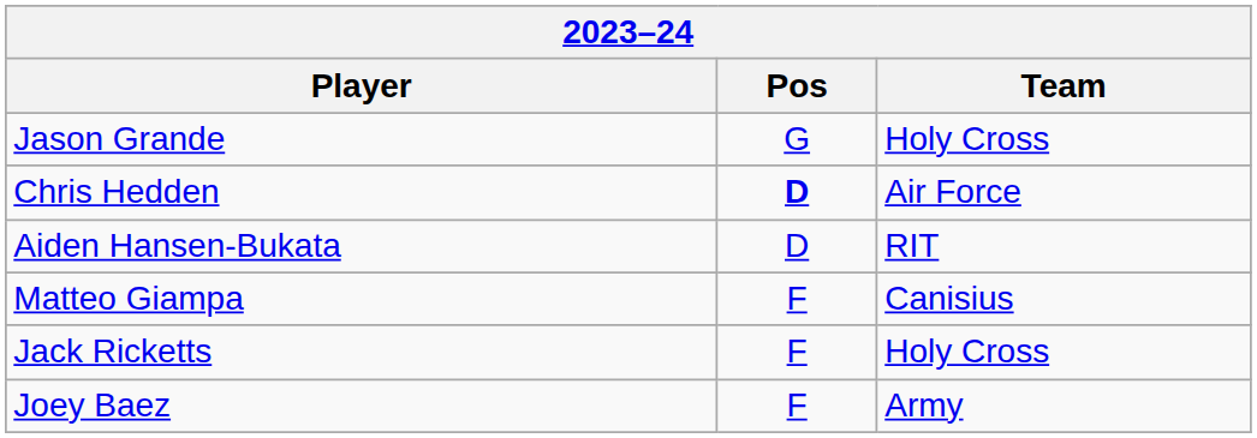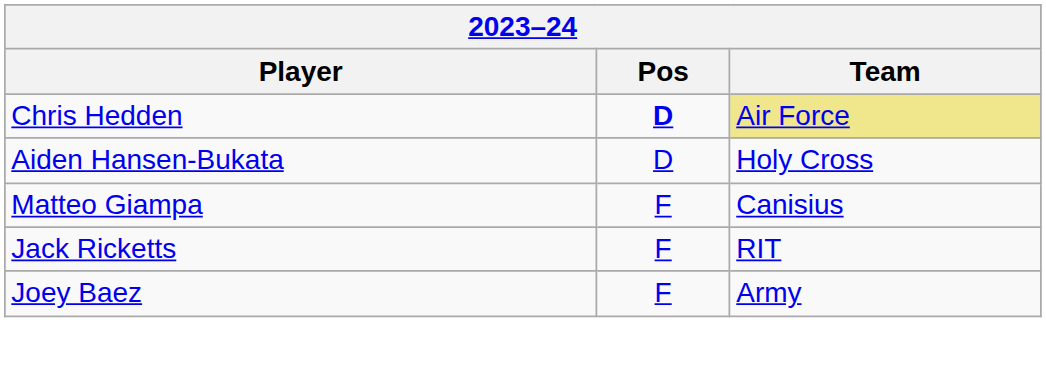 <table class="wikitable" width=95%>
 <tr>
 <th colspan=3><a href='#'>2023–24</a></th>
 </tr>
 <tr>
 <th>Player</th>
 <th>Pos</th>
 <th>Team</th>
 </tr>
 <tr>
-<td><a href='#'>Jason Grande</a></td>
-<td style="text-align:center;"><a href='#'>G</a></td>
-<td><a href='#'>Holy Cross</a></td>
-</tr>
-<tr>
 <td><a href='#'>Chris Hedden</a></td>
 <td style="text-align:center;"><strong><a href='#'>D</a></strong></td>
-<td><a href='#'>Air Force</a></td>
+<td style="background: khaki;"><a href='#'>Air Force</a></td>
 </tr>
 <tr>
 <td><a href='#'>Aiden Hansen-Bukata</a></td>
 <td style="text-align:center;"><a href='#'>D</a></td>
-<td><a href='#'>RIT</a></td>
+<td><a href='#'>Holy Cross</a></td>
 </tr>
 <tr>
 <td><a href='#'>Matteo Giampa</a></td>
 <td style="text-align:center;"><a href='#'>F</a></td>
 <td><a href='#'>Canisius</a></td>
 </tr>
 <tr>
 <td><a href='#'>Jack Ricketts</a></td>
 <td style="text-align:center;"><a href='#'>F</a></td>
-<td><a href='#'>Holy Cross</a></td>
+<td><a href='#'>RIT</a></td>
 </tr>
 <tr>
 <td><a href='#'>Joey Baez</a></td>
 <td style="text-align:center;"><a href='#'>F</a></td>
 <td><a href='#'>Army</a></td>
 </tr>
 </table>
